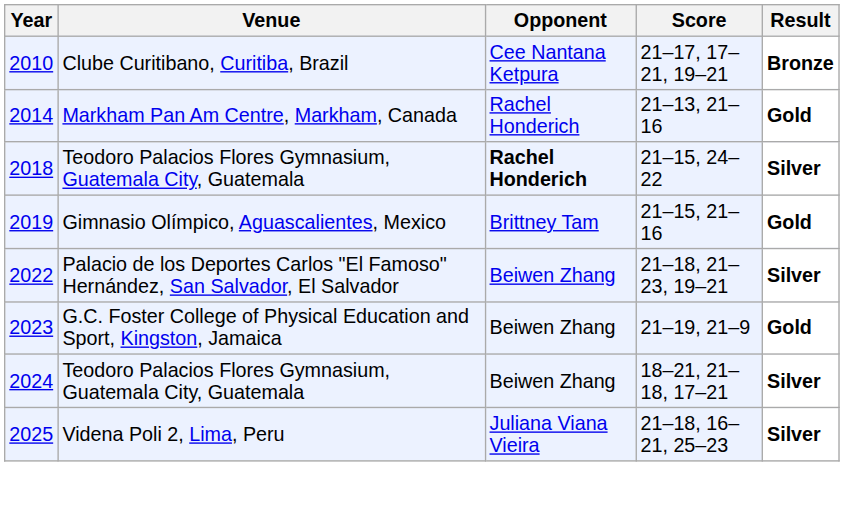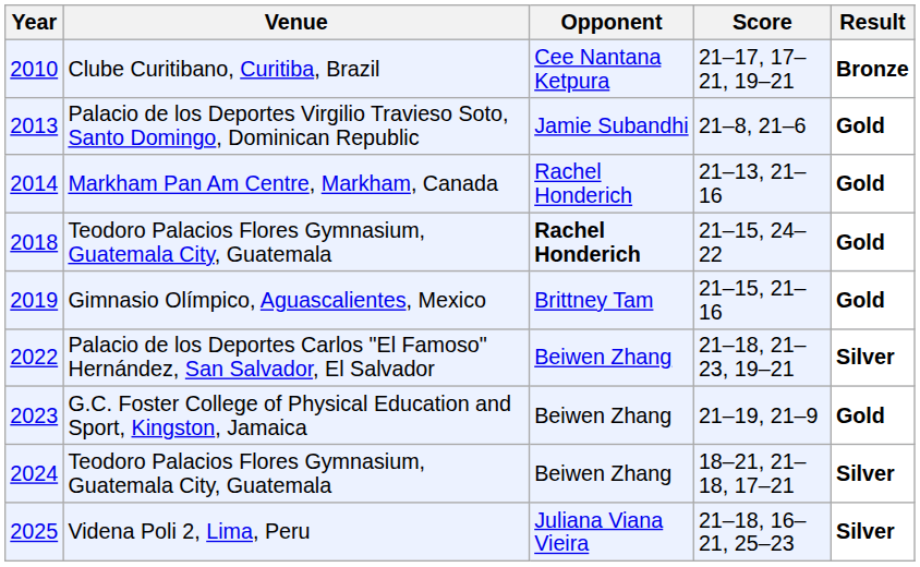 <table class="sortable wikitable" style="font-size: 90%">
 <tr>
 <th>Year</th>
 <th>Venue</th>
 <th>Opponent</th>
 <th>Score</th>
 <th>Result</th>
 </tr>
 <tr style="background:#ECF2FF">
 <td align="center"><a href='#'>2010</a></td>
 <td align="left">Clube Curitibano, <a href='#'>Curitiba</a>, Brazil</td>
 <td align="left"> <a href='#'>Cee Nantana Ketpura</a></td>
 <td align="left">21–17, 17–21, 19–21</td>
 <td style="text-align:left; background:white"> <strong>Bronze</strong></td>
 </tr>
 <tr style="background:#ECF2FF">
+<td align="center"><a href='#'>2013</a></td>
+<td align="left">Palacio de los Deportes Virgilio Travieso Soto, <a href='#'>Santo Domingo</a>, Dominican Republic</td>
+<td align="left"> <a href='#'>Jamie Subandhi</a></td>
+<td align="left">21–8, 21–6</td>
+<td style="text-align:left; background:white"> <strong>Gold</strong></td>
+</tr>
+<tr style="background:#ECF2FF">
 <td align="center"><a href='#'>2014</a></td>
 <td align="left"><a href='#'>Markham Pan Am Centre</a>, <a href='#'>Markham</a>, Canada</td>
 <td align="left"> <a href='#'>Rachel Honderich</a></td>
 <td align="left">21–13, 21–16</td>
 <td style="text-align:left; background:white"> <strong>Gold</strong></td>
 </tr>
 <tr style="background:#ECF2FF">
 <td align="center"><a href='#'>2018</a></td>
 <td align="left">Teodoro Palacios Flores Gymnasium, <a href='#'>Guatemala City</a>, Guatemala</td>
 <td align="left"><strong> Rachel Honderich</strong></td>
 <td align="left">21–15, 24–22</td>
-<td style="text-align:left; background:white"> <strong>Silver</strong></td>
+<td style="text-align:left; background:white"> <strong>Gold</strong></td>
 </tr>
 <tr style="background:#ECF2FF">
 <td align="center"><a href='#'>2019</a></td>
 <td align="left">Gimnasio Olímpico, <a href='#'>Aguascalientes</a>, Mexico</td>
 <td align="left"> <a href='#'>Brittney Tam</a></td>
 <td align="left">21–15, 21–16</td>
 <td style="text-align:left; background:white"> <strong>Gold</strong></td>
 </tr>
 <tr style="background:#ECF2FF">
 <td align="center"><a href='#'>2022</a></td>
 <td align="left">Palacio de los Deportes Carlos "El Famoso" Hernández, <a href='#'>San Salvador</a>, El Salvador</td>
 <td align="left"> <a href='#'>Beiwen Zhang</a></td>
 <td align="left">21–18, 21–23, 19–21</td>
 <td style="text-align:left; background:white"> <strong>Silver</strong></td>
 </tr>
 <tr style="background:#ECF2FF">
 <td align="center"><a href='#'>2023</a></td>
 <td align="left">G.C. Foster College of Physical Education and Sport, <a href='#'>Kingston</a>, Jamaica</td>
 <td align="left"> Beiwen Zhang</td>
 <td align="left">21–19, 21–9</td>
 <td style="text-align:left; background:white"> <strong>Gold</strong></td>
 </tr>
 <tr style="background:#ECF2FF">
 <td align="center"><a href='#'>2024</a></td>
 <td align="left">Teodoro Palacios Flores Gymnasium, Guatemala City, Guatemala</td>
 <td align="left"> Beiwen Zhang</td>
 <td align="left">18–21, 21–18, 17–21</td>
 <td style="text-align:left; background:white"> <strong>Silver</strong></td>
 </tr>
 <tr style="background:#ECF2FF">
 <td align="center"><a href='#'>2025</a></td>
 <td align="left">Videna Poli 2, <a href='#'>Lima</a>, Peru</td>
 <td align="left"> <a href='#'>Juliana Viana Vieira</a></td>
 <td align="left">21–18, 16–21, 25–23</td>
 <td style="text-align:left; background:white"> <strong>Silver</strong></td>
 </tr>
 </table>
